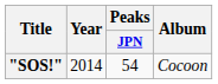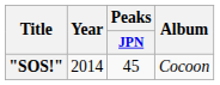 <table class="wikitable plainrowheaders" style="text-align:center">
 <tr>
 <th scope="col" rowspan="2">Title</th>
 <th scope="col" rowspan="2">Year</th>
 <th scope="col" colspan="1">Peaks</th>
 <th scope="col" rowspan="2">Album</th>
 </tr>
 <tr>
 <th scope="col" style="width:2.75em;font-size:85%"><a href='#'>JPN</a><br></th>
 </tr>
 <tr>
 <th scope="row">"SOS!"<br></th>
 <td>2014</td>
-<td>54</td>
+<td>45</td>
 <td><em>Cocoon</em></td>
 </tr>
 </table>
